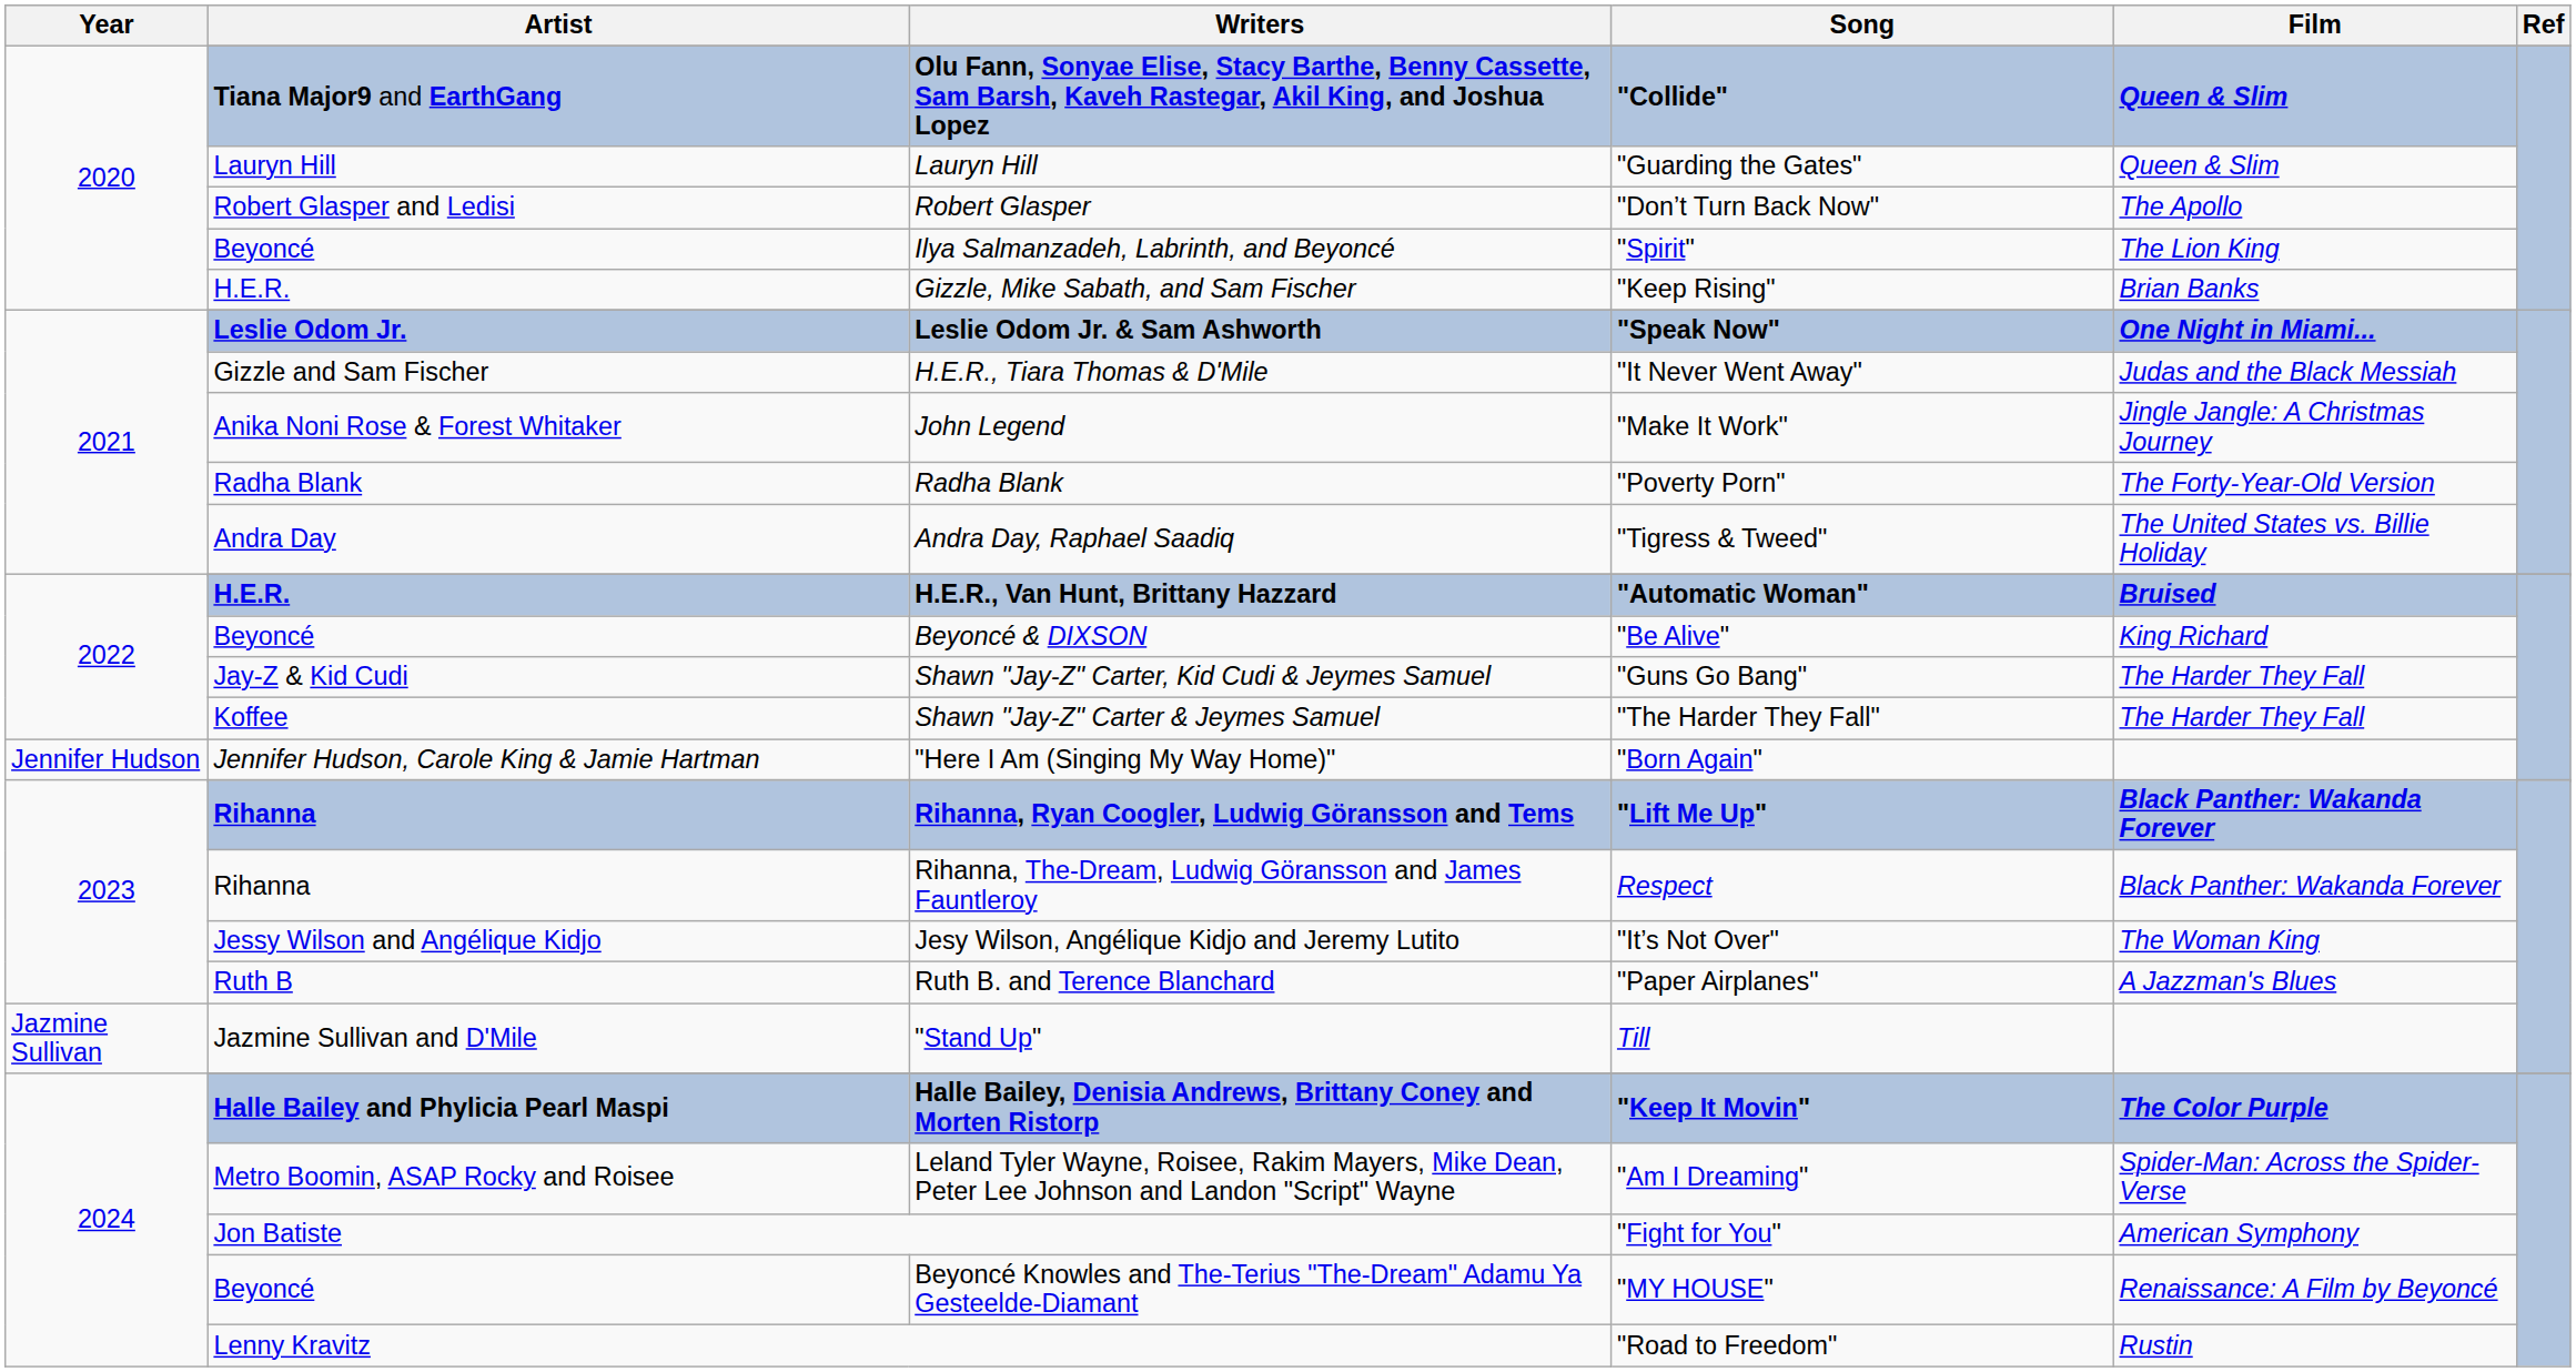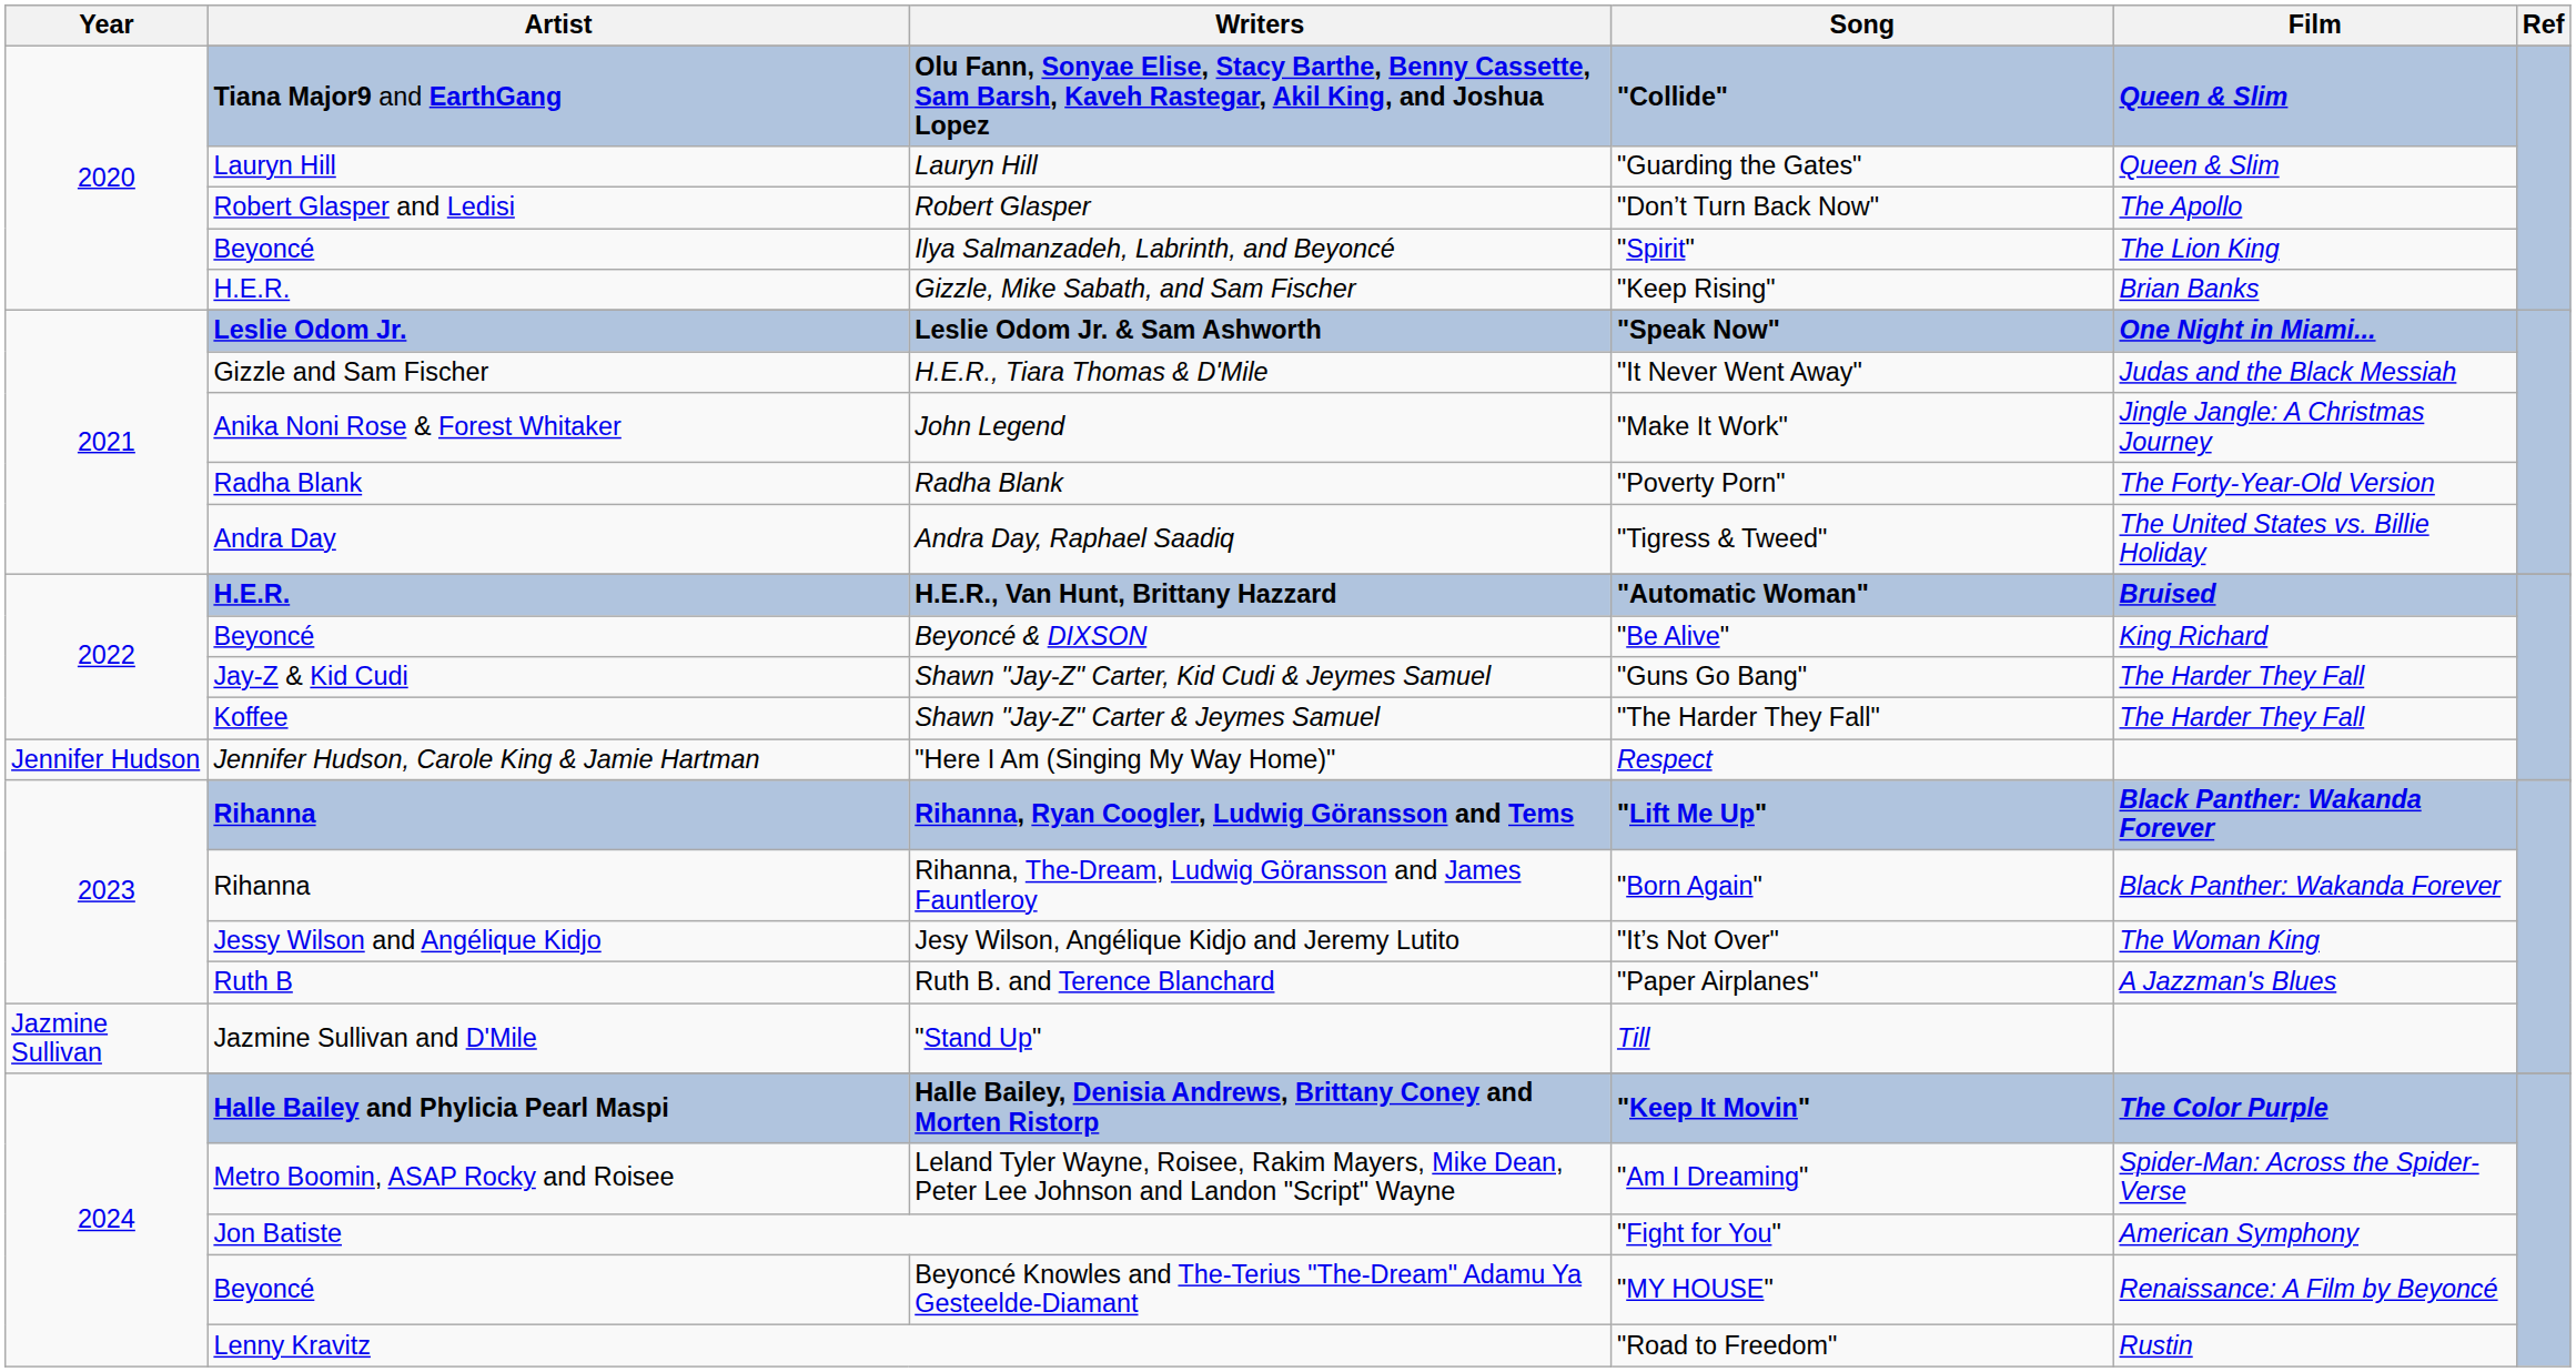 <table class="wikitable" style="width:100%;">
 <tr style="background:#bebebe;">
 <th style="width:08%;">Year</th>
 <th style="width:28%;">Artist</th>
 <th style="width:28%;">Writers</th>
 <th style="width:20%;">Song</th>
 <th style="width:28%;">Film</th>
 <th style="width:5%;">Ref</th>
 </tr>
 <tr>
 <td rowspan="6" align="center"><a href='#'>2020</a></td>
 </tr>
 <tr style="background:#B0C4DE">
 <td><strong>Tiana Major9</strong> and <strong><a href='#'>EarthGang</a></strong></td>
 <td><strong>Olu Fann, <a href='#'>Sonyae Elise</a>, <a href='#'>Stacy Barthe</a>, <a href='#'>Benny Cassette</a>, <a href='#'>Sam Barsh</a>, <a href='#'>Kaveh Rastegar</a>, <a href='#'>Akil King</a>, and Joshua Lopez</strong></td>
 <td><strong>"Collide"</strong></td>
 <td><strong><em><a href='#'>Queen & Slim</a></em></strong></td>
 <td rowspan="6" align="center"></td>
 </tr>
 <tr>
 <td><a href='#'>Lauryn Hill</a></td>
 <td><em>Lauryn Hill</em></td>
 <td>"Guarding the Gates"</td>
 <td><em><a href='#'>Queen & Slim</a></em></td>
 </tr>
 <tr>
 <td><a href='#'>Robert Glasper</a> and <a href='#'>Ledisi</a></td>
 <td><em>Robert Glasper</em></td>
 <td>"Don’t Turn Back Now"</td>
 <td><em><a href='#'>The Apollo</a></em></td>
 </tr>
 <tr>
 <td><a href='#'>Beyoncé</a></td>
 <td><em>Ilya Salmanzadeh, Labrinth, and Beyoncé</em></td>
 <td>"<a href='#'>Spirit</a>"</td>
 <td><em><a href='#'>The Lion King</a></em></td>
 </tr>
 <tr>
 <td><a href='#'>H.E.R.</a></td>
 <td><em>Gizzle, Mike Sabath, and Sam Fischer</em></td>
 <td>"Keep Rising"</td>
 <td><em><a href='#'>Brian Banks</a></em></td>
 </tr>
 <tr>
 <td rowspan="6" align="center"><a href='#'>2021</a></td>
 </tr>
 <tr style="background:#B0C4DE">
 <td><strong><a href='#'>Leslie Odom Jr.</a></strong></td>
 <td><strong>Leslie Odom Jr. & Sam Ashworth</strong></td>
 <td><strong>"Speak Now"</strong></td>
 <td><strong><em><a href='#'>One Night in Miami...</a></em></strong></td>
 <td rowspan="6" align="center"></td>
 </tr>
 <tr>
 <td>Gizzle and Sam Fischer</td>
 <td><em>H.E.R., Tiara Thomas & D'Mile</em></td>
 <td>"It Never Went Away"</td>
 <td><em><a href='#'>Judas and the Black Messiah</a></em></td>
 </tr>
 <tr>
 <td><a href='#'>Anika Noni Rose</a> & <a href='#'>Forest Whitaker</a></td>
 <td><em>John Legend</em></td>
 <td>"Make It Work"</td>
 <td><em><a href='#'>Jingle Jangle: A Christmas Journey</a></em></td>
 </tr>
 <tr>
 <td><a href='#'>Radha Blank</a></td>
 <td><em>Radha Blank</em></td>
 <td>"Poverty Porn"</td>
 <td><em><a href='#'>The Forty-Year-Old Version</a></em></td>
 </tr>
 <tr>
 <td><a href='#'>Andra Day</a></td>
 <td><em>Andra Day, Raphael Saadiq</em></td>
 <td>"Tigress & Tweed"</td>
 <td><em><a href='#'>The United States vs. Billie Holiday</a></em></td>
 </tr>
 <tr>
 <td rowspan="6" align="center"><a href='#'>2022</a></td>
 </tr>
 <tr>
 </tr>
 <tr style="background:#B0C4DE">
 <td><strong><a href='#'>H.E.R.</a></strong></td>
 <td><strong>H.E.R., Van Hunt, Brittany Hazzard</strong></td>
 <td><strong>"Automatic Woman"</strong></td>
 <td><strong><em><a href='#'>Bruised</a></em></strong></td>
 <td rowspan="6" align="center"></td>
 </tr>
 <tr>
 <td><a href='#'>Beyoncé</a></td>
 <td><em>Beyoncé & <a href='#'>DIXSON</a></em></td>
 <td>"<a href='#'>Be Alive</a>"</td>
 <td><em><a href='#'>King Richard</a></em></td>
 </tr>
 <tr>
 <td><a href='#'>Jay-Z</a> & <a href='#'>Kid Cudi</a></td>
 <td><em>Shawn "Jay-Z" Carter, Kid Cudi & Jeymes Samuel</em></td>
 <td>"Guns Go Bang"</td>
 <td><em><a href='#'>The Harder They Fall</a></em></td>
 </tr>
 <tr>
 <td><a href='#'>Koffee</a></td>
 <td><em>Shawn "Jay-Z" Carter & Jeymes Samuel</em></td>
 <td>"The Harder They Fall"</td>
 <td><em><a href='#'>The Harder They Fall</a></em></td>
 </tr>
 <tr>
 <td><a href='#'>Jennifer Hudson</a></td>
 <td><em>Jennifer Hudson, Carole King & Jamie Hartman</em></td>
 <td>"Here I Am (Singing My Way Home)"</td>
-<td>"<a href='#'>Born Again</a>"</td>
+<td><em><a href='#'>Respect</a></em></td>
 </tr>
 <tr>
 <td rowspan="6" align="center"><a href='#'>2023</a></td>
 </tr>
 <tr>
 </tr>
 <tr style="background:#B0C4DE">
 <td><strong><a href='#'>Rihanna</a></strong></td>
 <td><strong><a href='#'>Rihanna</a>, <a href='#'>Ryan Coogler</a>, <a href='#'>Ludwig Göransson</a> and <a href='#'>Tems</a></strong></td>
 <td><strong>"<a href='#'>Lift Me Up</a>"</strong></td>
 <td><strong><em><a href='#'>Black Panther: Wakanda Forever</a></em></strong></td>
 <td rowspan="5" align="center"></td>
 </tr>
 <tr>
 <td>Rihanna</td>
 <td>Rihanna, <a href='#'>The-Dream</a>, <a href='#'>Ludwig Göransson</a> and <a href='#'>James Fauntleroy</a></td>
-<td><em><a href='#'>Respect</a></em></td>
+<td>"<a href='#'>Born Again</a>"</td>
 <td><em><a href='#'>Black Panther: Wakanda Forever</a></em></td>
 </tr>
 <tr>
 <td><a href='#'>Jessy Wilson</a> and <a href='#'>Angélique Kidjo</a></td>
 <td>Jesy Wilson, Angélique Kidjo and Jeremy Lutito</td>
 <td>"It’s Not Over"</td>
 <td><em><a href='#'>The Woman King</a></em></td>
 </tr>
 <tr>
 <td><a href='#'>Ruth B</a></td>
 <td>Ruth B. and <a href='#'>Terence Blanchard</a></td>
 <td>"Paper Airplanes"</td>
 <td><em><a href='#'>A Jazzman's Blues</a></em></td>
 </tr>
 <tr>
 <td><a href='#'>Jazmine Sullivan</a></td>
 <td>Jazmine Sullivan and <a href='#'>D'Mile</a></td>
 <td>"<a href='#'>Stand Up</a>"</td>
 <td><em><a href='#'>Till</a></em></td>
 </tr>
 <tr>
 <td rowspan="6" align="center"><a href='#'>2024</a></td>
 </tr>
 <tr style="background:#B0C4DE">
 <td><strong><a href='#'>Halle Bailey</a> and Phylicia Pearl Maspi</strong></td>
 <td><strong>Halle Bailey, <a href='#'>Denisia Andrews</a>, <a href='#'>Brittany Coney</a> and <a href='#'>Morten Ristorp</a></strong></td>
 <td><strong>"<a href='#'>Keep It Movin</a>"</strong></td>
 <td><strong><em><a href='#'>The Color Purple</a></em></strong></td>
 <td rowspan="6" align="center"></td>
 </tr>
 <tr>
 <td><a href='#'>Metro Boomin</a>, <a href='#'>ASAP Rocky</a> and Roisee</td>
 <td>Leland Tyler Wayne, Roisee, Rakim Mayers, <a href='#'>Mike Dean</a>, Peter Lee Johnson and Landon "Script" Wayne</td>
 <td>"<a href='#'>Am I Dreaming</a>"</td>
 <td><em><a href='#'>Spider-Man: Across the Spider-Verse</a></em></td>
 </tr>
 <tr>
 <td colspan="2"><a href='#'>Jon Batiste</a></td>
 <td>"<a href='#'>Fight for You</a>"</td>
 <td><em><a href='#'>American Symphony</a></em></td>
 </tr>
 <tr>
 <td><a href='#'>Beyoncé</a></td>
 <td>Beyoncé Knowles and <a href='#'>The-Terius "The-Dream" Adamu Ya Gesteelde-Diamant</a></td>
 <td>"<a href='#'>MY HOUSE</a>"</td>
 <td><em><a href='#'>Renaissance: A Film by Beyoncé</a></em></td>
 </tr>
 <tr>
 <td colspan="2"><a href='#'>Lenny Kravitz</a></td>
 <td>"Road to Freedom"</td>
 <td><em><a href='#'>Rustin</a></em></td>
 </tr>
 </table>
